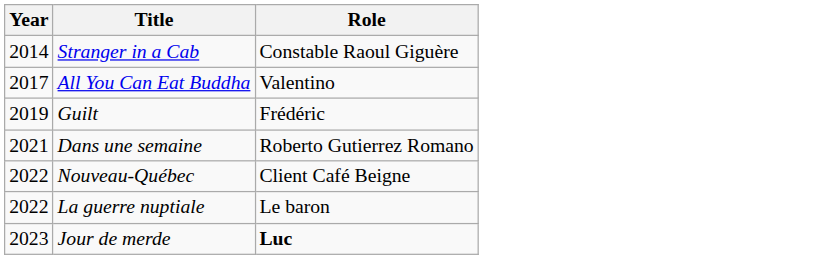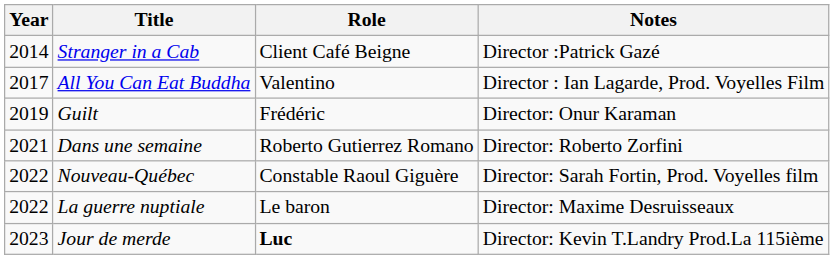 <table class="wikitable sortable">
 <tr>
 <th>Year</th>
 <th>Title</th>
 <th>Role</th>
+<th>Notes</th>
 </tr>
 <tr>
 <td>2014</td>
 <td><em><a href='#'>Stranger in a Cab</a></em></td>
-<td>Constable Raoul Giguère</td>
+<td>Client Café Beigne</td>
+<td>Director :Patrick Gazé</td>
 </tr>
 <tr>
 <td>2017</td>
 <td><em><a href='#'>All You Can Eat Buddha</a></em></td>
 <td>Valentino</td>
+<td>Director : Ian Lagarde, Prod. Voyelles Film</td>
 </tr>
 <tr>
 <td>2019</td>
 <td><em>Guilt</em></td>
 <td>Frédéric</td>
+<td>Director: Onur Karaman</td>
 </tr>
 <tr>
 <td>2021</td>
 <td><em>Dans une semaine</em></td>
 <td>Roberto Gutierrez Romano</td>
+<td>Director: Roberto Zorfini</td>
 </tr>
 <tr>
 <td>2022</td>
 <td><em>Nouveau-Québec</em></td>
-<td>Client Café Beigne</td>
+<td>Constable Raoul Giguère</td>
+<td>Director: Sarah Fortin, Prod. Voyelles film</td>
 </tr>
 <tr>
 <td>2022</td>
 <td><em>La guerre nuptiale</em></td>
 <td>Le baron</td>
+<td>Director: Maxime Desruisseaux</td>
 </tr>
 <tr>
 <td>2023</td>
 <td><em>Jour de merde</em></td>
 <td><strong>Luc</strong></td>
+<td>Director: Kevin T.Landry Prod.La 115ième</td>
 </tr>
 </table>
